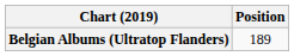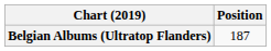 <table class="wikitable plainrowheaders" style="text-align:center">
 <tr>
 <th scope="col">Chart (2019)</th>
 <th scope="col">Position</th>
 </tr>
 <tr>
 <th scope="row">Belgian Albums (Ultratop Flanders)</th>
-<td>189</td>
+<td>187</td>
 </tr>
 </table>
